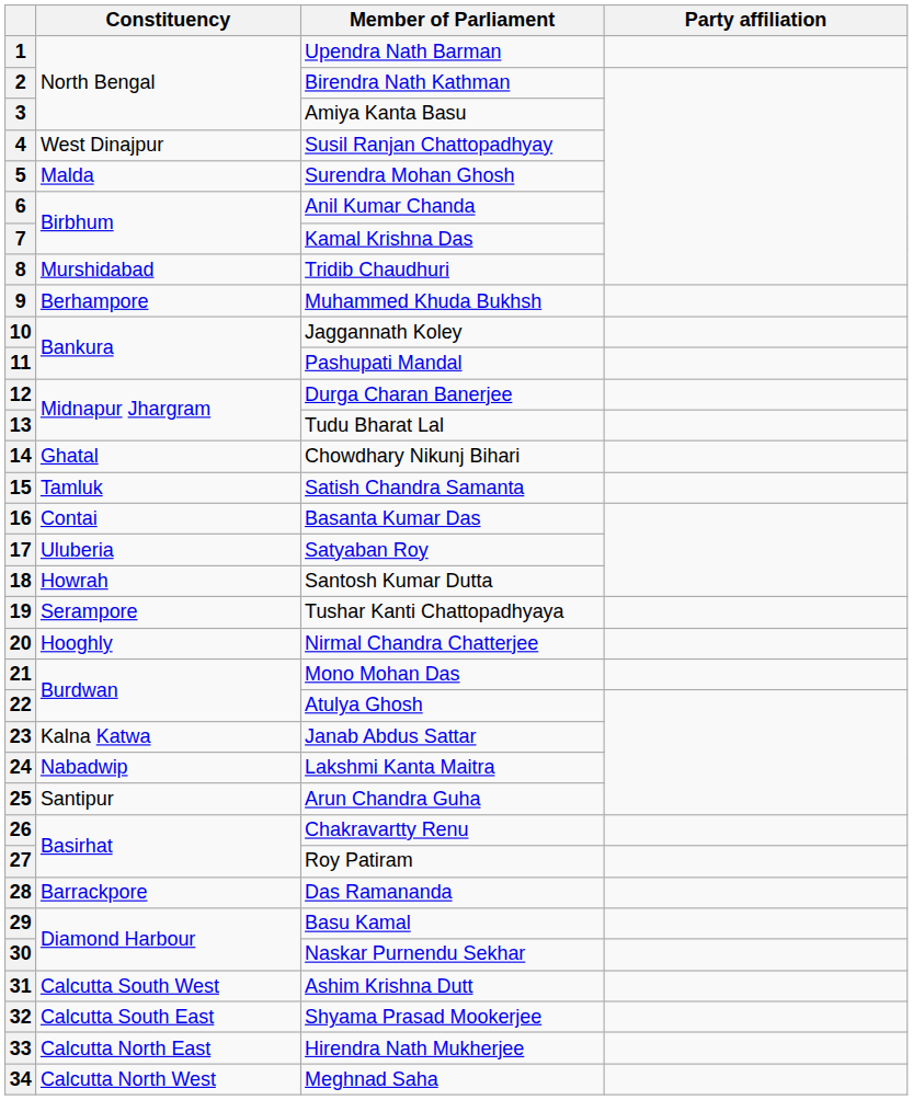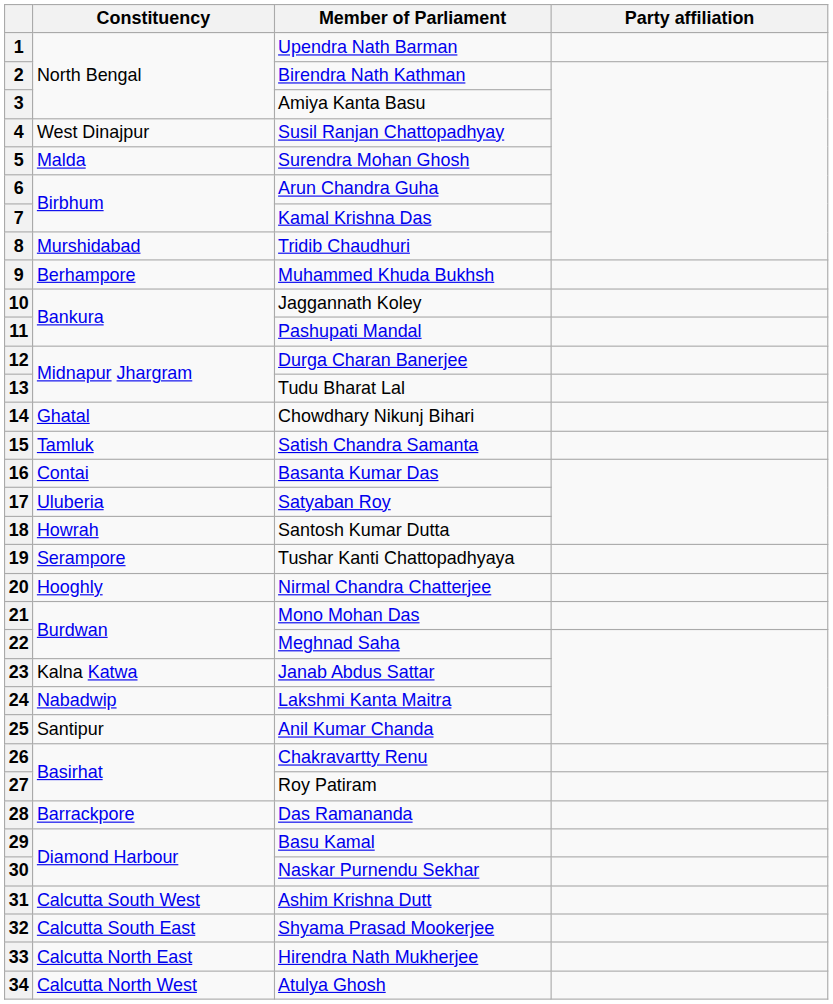 <table class="wikitable sortable">
 <tr style="text-align:center;">
 <th></th>
 <th style="width:13em">Constituency</th>
 <th style="width:15em">Member of Parliament</th>
 <th colspan="2" style="width:15em">Party affiliation</th>
 </tr>
 <tr>
 <th>1</th>
 <td rowspan=3>North Bengal</td>
 <td><a href='#'>Upendra Nath Barman</a></td>
 <td></td>
 </tr>
 <tr>
 <th>2</th>
 <td><a href='#'>Birendra Nath Kathman</a></td>
 </tr>
 <tr>
 <th>3</th>
 <td>Amiya Kanta Basu</td>
 </tr>
 <tr>
 <th>4</th>
 <td>West Dinajpur</td>
 <td><a href='#'>Susil Ranjan Chattopadhyay</a></td>
 </tr>
 <tr>
 <th>5</th>
 <td><a href='#'>Malda</a></td>
 <td><a href='#'>Surendra Mohan Ghosh</a></td>
 </tr>
 <tr>
 <th>6</th>
 <td rowspan=2><a href='#'>Birbhum</a></td>
-<td><a href='#'>Anil Kumar Chanda</a></td>
+<td><a href='#'>Arun Chandra Guha</a></td>
 </tr>
 <tr>
 <th>7</th>
 <td><a href='#'>Kamal Krishna Das</a></td>
 </tr>
 <tr>
 <th>8</th>
 <td><a href='#'>Murshidabad</a></td>
 <td><a href='#'>Tridib Chaudhuri</a></td>
 </tr>
 <tr>
 <th>9</th>
 <td><a href='#'>Berhampore</a></td>
 <td><a href='#'>Muhammed Khuda Bukhsh</a></td>
 <td></td>
 </tr>
 <tr>
 <th>10</th>
 <td rowspan=2><a href='#'>Bankura</a></td>
 <td>Jaggannath Koley</td>
 <td></td>
 </tr>
 <tr>
 <th>11</th>
 <td><a href='#'>Pashupati Mandal</a></td>
 </tr>
 <tr>
 <th>12</th>
 <td rowspan=2><a href='#'>Midnapur</a> <a href='#'>Jhargram</a></td>
 <td><a href='#'>Durga Charan Banerjee</a></td>
 <td></td>
 </tr>
 <tr>
 <th>13</th>
 <td>Tudu Bharat Lal</td>
 <td></td>
 </tr>
 <tr>
 <th>14</th>
 <td><a href='#'>Ghatal</a></td>
 <td>Chowdhary Nikunj Bihari</td>
 <td></td>
 </tr>
 <tr>
 <th>15</th>
 <td><a href='#'>Tamluk</a></td>
 <td><a href='#'>Satish Chandra Samanta</a></td>
 <td></td>
 </tr>
 <tr>
 <th>16</th>
 <td><a href='#'>Contai</a></td>
 <td><a href='#'>Basanta Kumar Das</a></td>
 </tr>
 <tr>
 <th>17</th>
 <td><a href='#'>Uluberia</a></td>
 <td><a href='#'>Satyaban Roy</a></td>
 </tr>
 <tr>
 <th>18</th>
 <td><a href='#'>Howrah</a></td>
 <td>Santosh Kumar Dutta</td>
 </tr>
 <tr>
 <th>19</th>
 <td><a href='#'>Serampore</a></td>
 <td>Tushar Kanti Chattopadhyaya</td>
 <td></td>
 </tr>
 <tr>
 <th>20</th>
 <td><a href='#'>Hooghly</a></td>
 <td><a href='#'>Nirmal Chandra Chatterjee</a></td>
 <td></td>
 </tr>
 <tr>
 <th>21</th>
 <td rowspan=2><a href='#'>Burdwan</a></td>
 <td><a href='#'>Mono Mohan Das</a></td>
 <td></td>
 </tr>
 <tr>
 <th>22</th>
-<td><a href='#'>Atulya Ghosh</a></td>
+<td><a href='#'>Meghnad Saha</a></td>
 </tr>
 <tr>
 <th>23</th>
 <td>Kalna <a href='#'>Katwa</a></td>
 <td><a href='#'>Janab Abdus Sattar</a></td>
 </tr>
 <tr>
 <th>24</th>
 <td><a href='#'>Nabadwip</a></td>
 <td><a href='#'>Lakshmi Kanta Maitra</a></td>
 </tr>
 <tr>
 <th>25</th>
 <td>Santipur</td>
-<td><a href='#'>Arun Chandra Guha</a></td>
+<td><a href='#'>Anil Kumar Chanda</a></td>
 </tr>
 <tr>
 <th>26</th>
 <td rowspan=2><a href='#'>Basirhat</a></td>
 <td><a href='#'>Chakravartty Renu</a></td>
 <td></td>
 </tr>
 <tr>
 <th>27</th>
 <td>Roy Patiram</td>
 <td></td>
 </tr>
 <tr>
 <th>28</th>
 <td><a href='#'>Barrackpore</a></td>
 <td><a href='#'>Das Ramananda</a></td>
 </tr>
 <tr>
 <th>29</th>
 <td rowspan=2><a href='#'>Diamond Harbour</a></td>
 <td><a href='#'>Basu Kamal</a></td>
 <td></td>
 </tr>
 <tr>
 <th>30</th>
 <td><a href='#'>Naskar Purnendu Sekhar</a></td>
 <td></td>
 </tr>
 <tr>
 <th>31</th>
 <td><a href='#'>Calcutta South West</a></td>
 <td><a href='#'>Ashim Krishna Dutt</a></td>
 </tr>
 <tr>
 <th>32</th>
 <td><a href='#'>Calcutta South East</a></td>
 <td><a href='#'>Shyama Prasad Mookerjee</a></td>
 <td></td>
 </tr>
 <tr>
 <th>33</th>
 <td><a href='#'>Calcutta North East</a></td>
 <td><a href='#'>Hirendra Nath Mukherjee</a></td>
 <td></td>
 </tr>
 <tr>
 <th>34</th>
 <td><a href='#'>Calcutta North West</a></td>
-<td><a href='#'>Meghnad Saha</a></td>
+<td><a href='#'>Atulya Ghosh</a></td>
 <td></td>
 </tr>
 </table>
